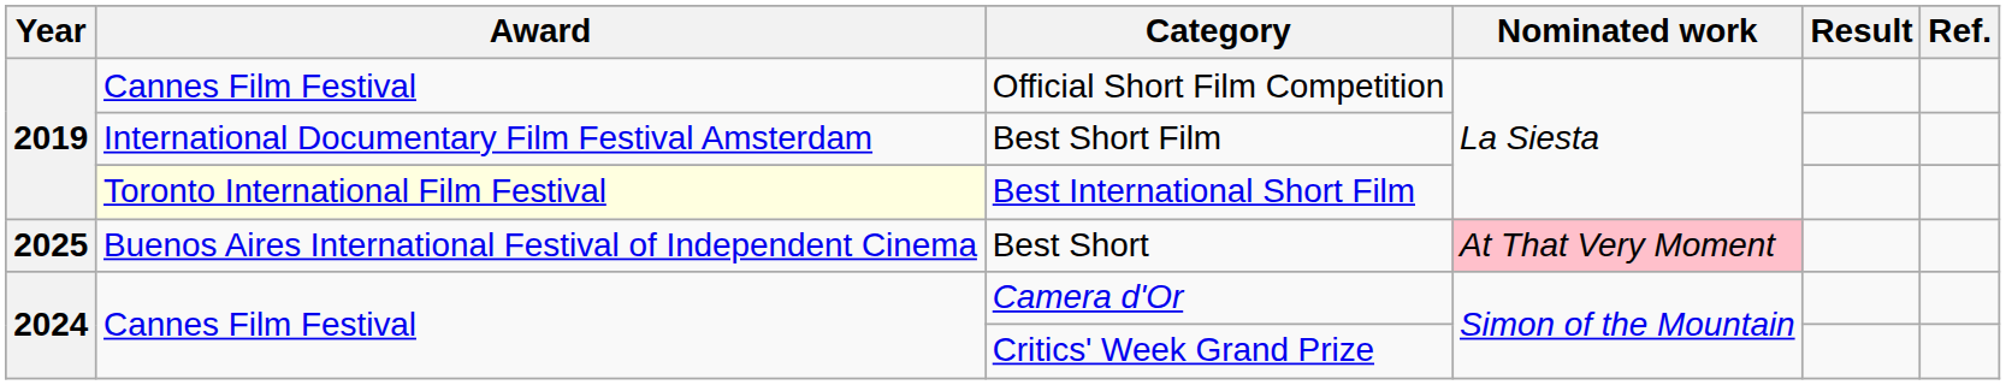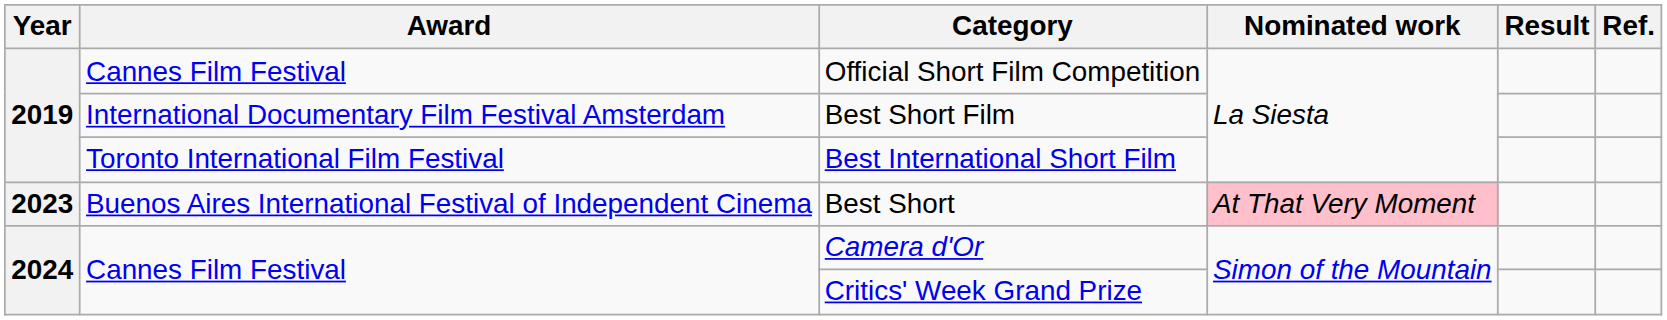 <table class="wikitable sortable plainrowheaders">
 <tr>
 <th scope="col">Year</th>
 <th scope="col">Award</th>
 <th scope="col">Category</th>
 <th scope="col">Nominated work</th>
 <th scope="col">Result</th>
 <th scope="col">Ref.</th>
 </tr>
 <tr>
 <th scope="row" rowspan="3">2019</th>
 <td><a href='#'>Cannes Film Festival</a></td>
 <td>Official Short Film Competition</td>
 <td rowspan="3"><em>La Siesta</em></td>
 <td></td>
 <td align="center"></td>
 </tr>
 <tr>
 <td><a href='#'>International Documentary Film Festival Amsterdam</a></td>
 <td>Best Short Film</td>
 <td></td>
 <td align="center"></td>
 </tr>
 <tr>
-<td style="background: lightyellow;"><a href='#'>Toronto International Film Festival</a></td>
+<td><a href='#'>Toronto International Film Festival</a></td>
 <td><a href='#'>Best International Short Film</a></td>
 <td></td>
 <td align="center"></td>
 </tr>
 <tr>
-<th scope="row">2025</th>
+<th scope="row">2023</th>
 <td><a href='#'>Buenos Aires International Festival of Independent Cinema</a></td>
 <td>Best Short</td>
 <td style="background: pink;"><em>At That Very Moment</em></td>
 <td></td>
 <td align="center"></td>
 </tr>
 <tr>
 <th scope="row" rowspan="2">2024</th>
 <td rowspan="2"><a href='#'>Cannes Film Festival</a></td>
 <td><em><a href='#'>Camera d'Or</a></em></td>
 <td rowspan="2"><em><a href='#'>Simon of the Mountain</a></em></td>
 <td></td>
 <td align="center"></td>
 </tr>
 <tr>
 <td><a href='#'>Critics' Week Grand Prize</a></td>
 <td></td>
 <td align="center"></td>
 </tr>
 </table>
